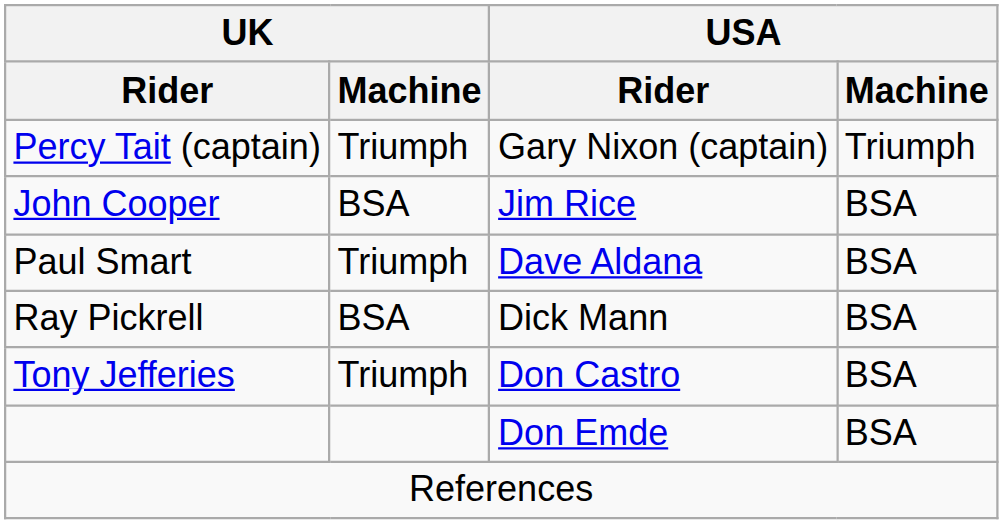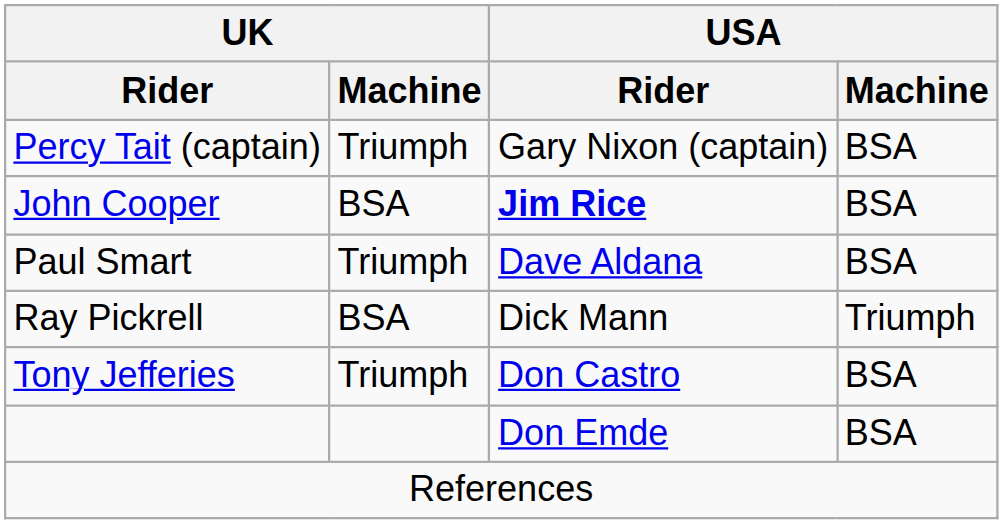 <table class="wikitable">
 <tr>
 <th colspan=2>UK</th>
 <th colspan=2>USA</th>
 </tr>
 <tr>
 <th>Rider</th>
 <th>Machine</th>
 <th>Rider</th>
 <th>Machine</th>
 </tr>
 <tr>
 <td><a href='#'>Percy Tait</a> (captain)</td>
 <td>Triumph</td>
 <td>Gary Nixon (captain)</td>
-<td>Triumph</td>
+<td>BSA</td>
 </tr>
 <tr>
 <td><a href='#'>John Cooper</a></td>
 <td>BSA</td>
-<td><a href='#'>Jim Rice</a></td>
+<td><strong><a href='#'>Jim Rice</a></strong></td>
 <td>BSA</td>
 </tr>
 <tr>
 <td>Paul Smart</td>
 <td>Triumph</td>
 <td><a href='#'>Dave Aldana</a></td>
 <td>BSA</td>
 </tr>
 <tr>
 <td>Ray Pickrell</td>
 <td>BSA</td>
 <td>Dick Mann</td>
-<td>BSA</td>
+<td>Triumph</td>
 </tr>
 <tr>
 <td><a href='#'>Tony Jefferies</a></td>
 <td>Triumph</td>
 <td><a href='#'>Don Castro</a></td>
 <td>BSA</td>
 </tr>
 <tr>
 <td></td>
 <td></td>
 <td><a href='#'>Don Emde</a></td>
 <td>BSA</td>
 </tr>
 <tr>
 <td colspan=4 align="center">References</td>
 </tr>
 </table>
